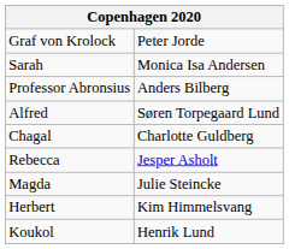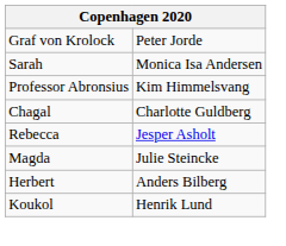 <table class="wikitable">
 <tr>
 <th colspan="2"><strong>Copenhagen 2020</strong></th>
 </tr>
 <tr>
 <td>Graf von Krolock</td>
 <td>Peter Jorde</td>
 </tr>
 <tr>
 <td>Sarah</td>
 <td>Monica Isa Andersen</td>
 </tr>
 <tr>
 <td>Professor Abronsius</td>
-<td>Anders Bilberg</td>
-</tr>
-<tr>
-<td>Alfred</td>
-<td>Søren Torpegaard Lund</td>
+<td>Kim Himmelsvang</td>
 </tr>
 <tr>
 <td>Chagal</td>
 <td>Charlotte Guldberg</td>
 </tr>
 <tr>
 <td>Rebecca</td>
 <td><a href='#'>Jesper Asholt</a></td>
 </tr>
 <tr>
 <td>Magda</td>
 <td>Julie Steincke</td>
 </tr>
 <tr>
 <td>Herbert</td>
-<td>Kim Himmelsvang</td>
+<td>Anders Bilberg</td>
 </tr>
 <tr>
 <td>Koukol</td>
 <td>Henrik Lund</td>
 </tr>
 </table>
